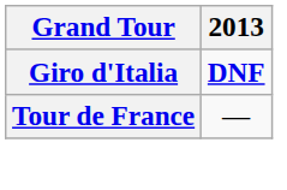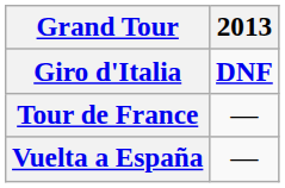 <table class="wikitable plainrowheaders">
 <tr>
 <th scope="col"><a href='#'>Grand Tour</a></th>
 <th scope="col">2013</th>
 </tr>
 <tr style="text-align:center;">
 <th scope="row"> <a href='#'>Giro d'Italia</a></th>
 <td style="text-align:center;"><strong><a href='#'>DNF</a></strong></td>
 </tr>
 <tr style="text-align:center;">
 <th scope="row"> <a href='#'>Tour de France</a></th>
 <td>—</td>
 </tr>
+<tr style="text-align:center;">
+<th scope="row"> <a href='#'>Vuelta a España</a></th>
+<td>—</td>
+</tr>
 </table>
